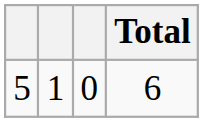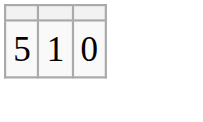 <table class="wikitable">
 <tr>
 <th></th>
 <th></th>
 <th></th>
-<th>Total</th>
 </tr>
 <tr style="text-align:center;">
 <td>5</td>
 <td>1</td>
 <td>0</td>
-<td>6</td>
 </tr>
 </table>
